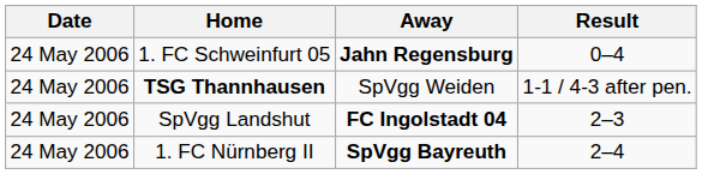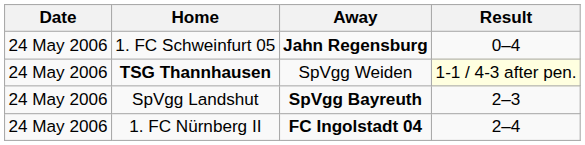 <table class="wikitable">
 <tr>
 <th>Date</th>
 <th>Home</th>
 <th>Away</th>
 <th>Result</th>
 </tr>
 <tr align="center">
 <td>24 May 2006</td>
 <td>1. FC Schweinfurt 05</td>
 <td><strong>Jahn Regensburg</strong></td>
 <td>0–4</td>
 </tr>
 <tr align="center">
 <td>24 May 2006</td>
 <td><strong>TSG Thannhausen</strong></td>
 <td>SpVgg Weiden</td>
-<td>1-1 / 4-3 after pen.</td>
+<td style="background: lightyellow;">1-1 / 4-3 after pen.</td>
 </tr>
 <tr align="center">
 <td>24 May 2006</td>
 <td>SpVgg Landshut</td>
-<td><strong>FC Ingolstadt 04</strong></td>
+<td><strong>SpVgg Bayreuth</strong></td>
 <td>2–3</td>
 </tr>
 <tr align="center">
 <td>24 May 2006</td>
 <td>1. FC Nürnberg II</td>
-<td><strong>SpVgg Bayreuth</strong></td>
+<td><strong>FC Ingolstadt 04</strong></td>
 <td>2–4</td>
 </tr>
 </table>
